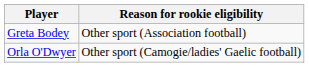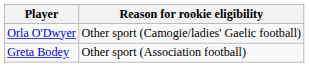 <table class="wikitable plainrowheaders">
 <tr>
 <th scope="col"><strong>Player</strong></th>
 <th scope="col"><strong>Reason for rookie eligibility</strong></th>
 </tr>
 <tr>
+<td><a href='#'>Orla O'Dwyer</a></td>
+<td>Other sport (Camogie/ladies' Gaelic football)</td>
+</tr>
+<tr>
 <td><a href='#'>Greta Bodey</a></td>
 <td>Other sport (Association football)</td>
 </tr>
-<tr>
-<td><a href='#'>Orla O'Dwyer</a></td>
-<td>Other sport (Camogie/ladies' Gaelic football)</td>
-</tr>
 </table>
